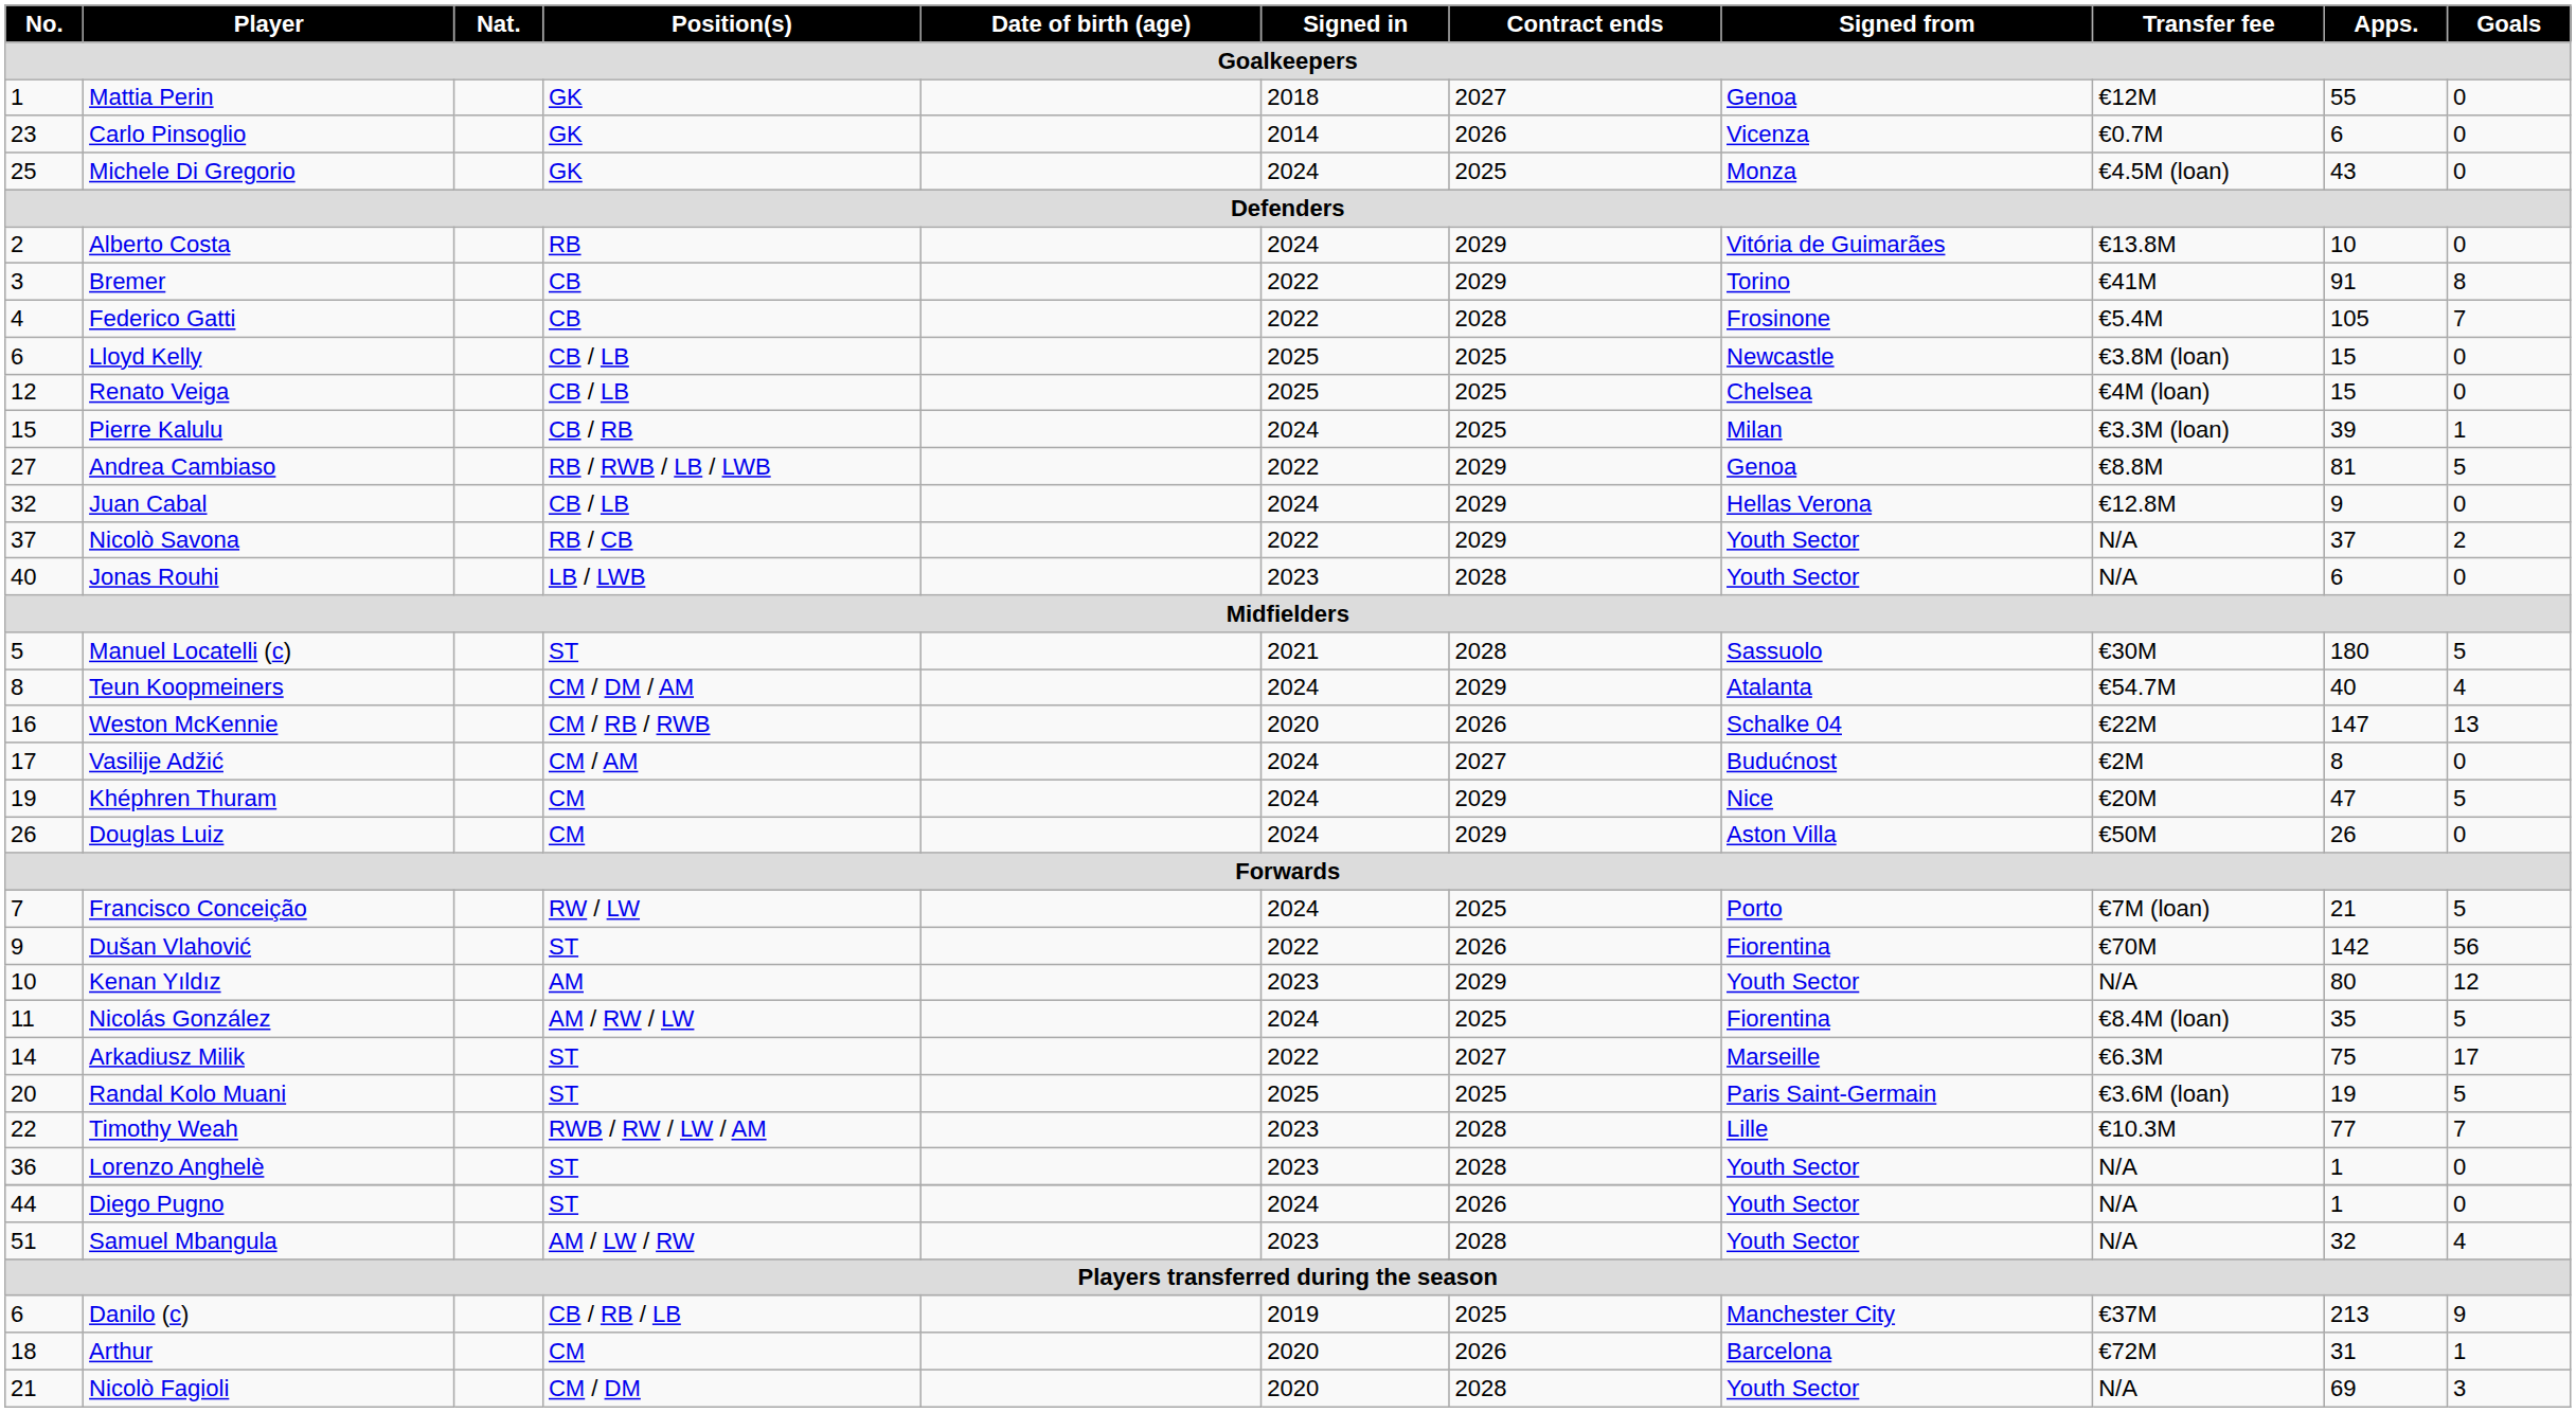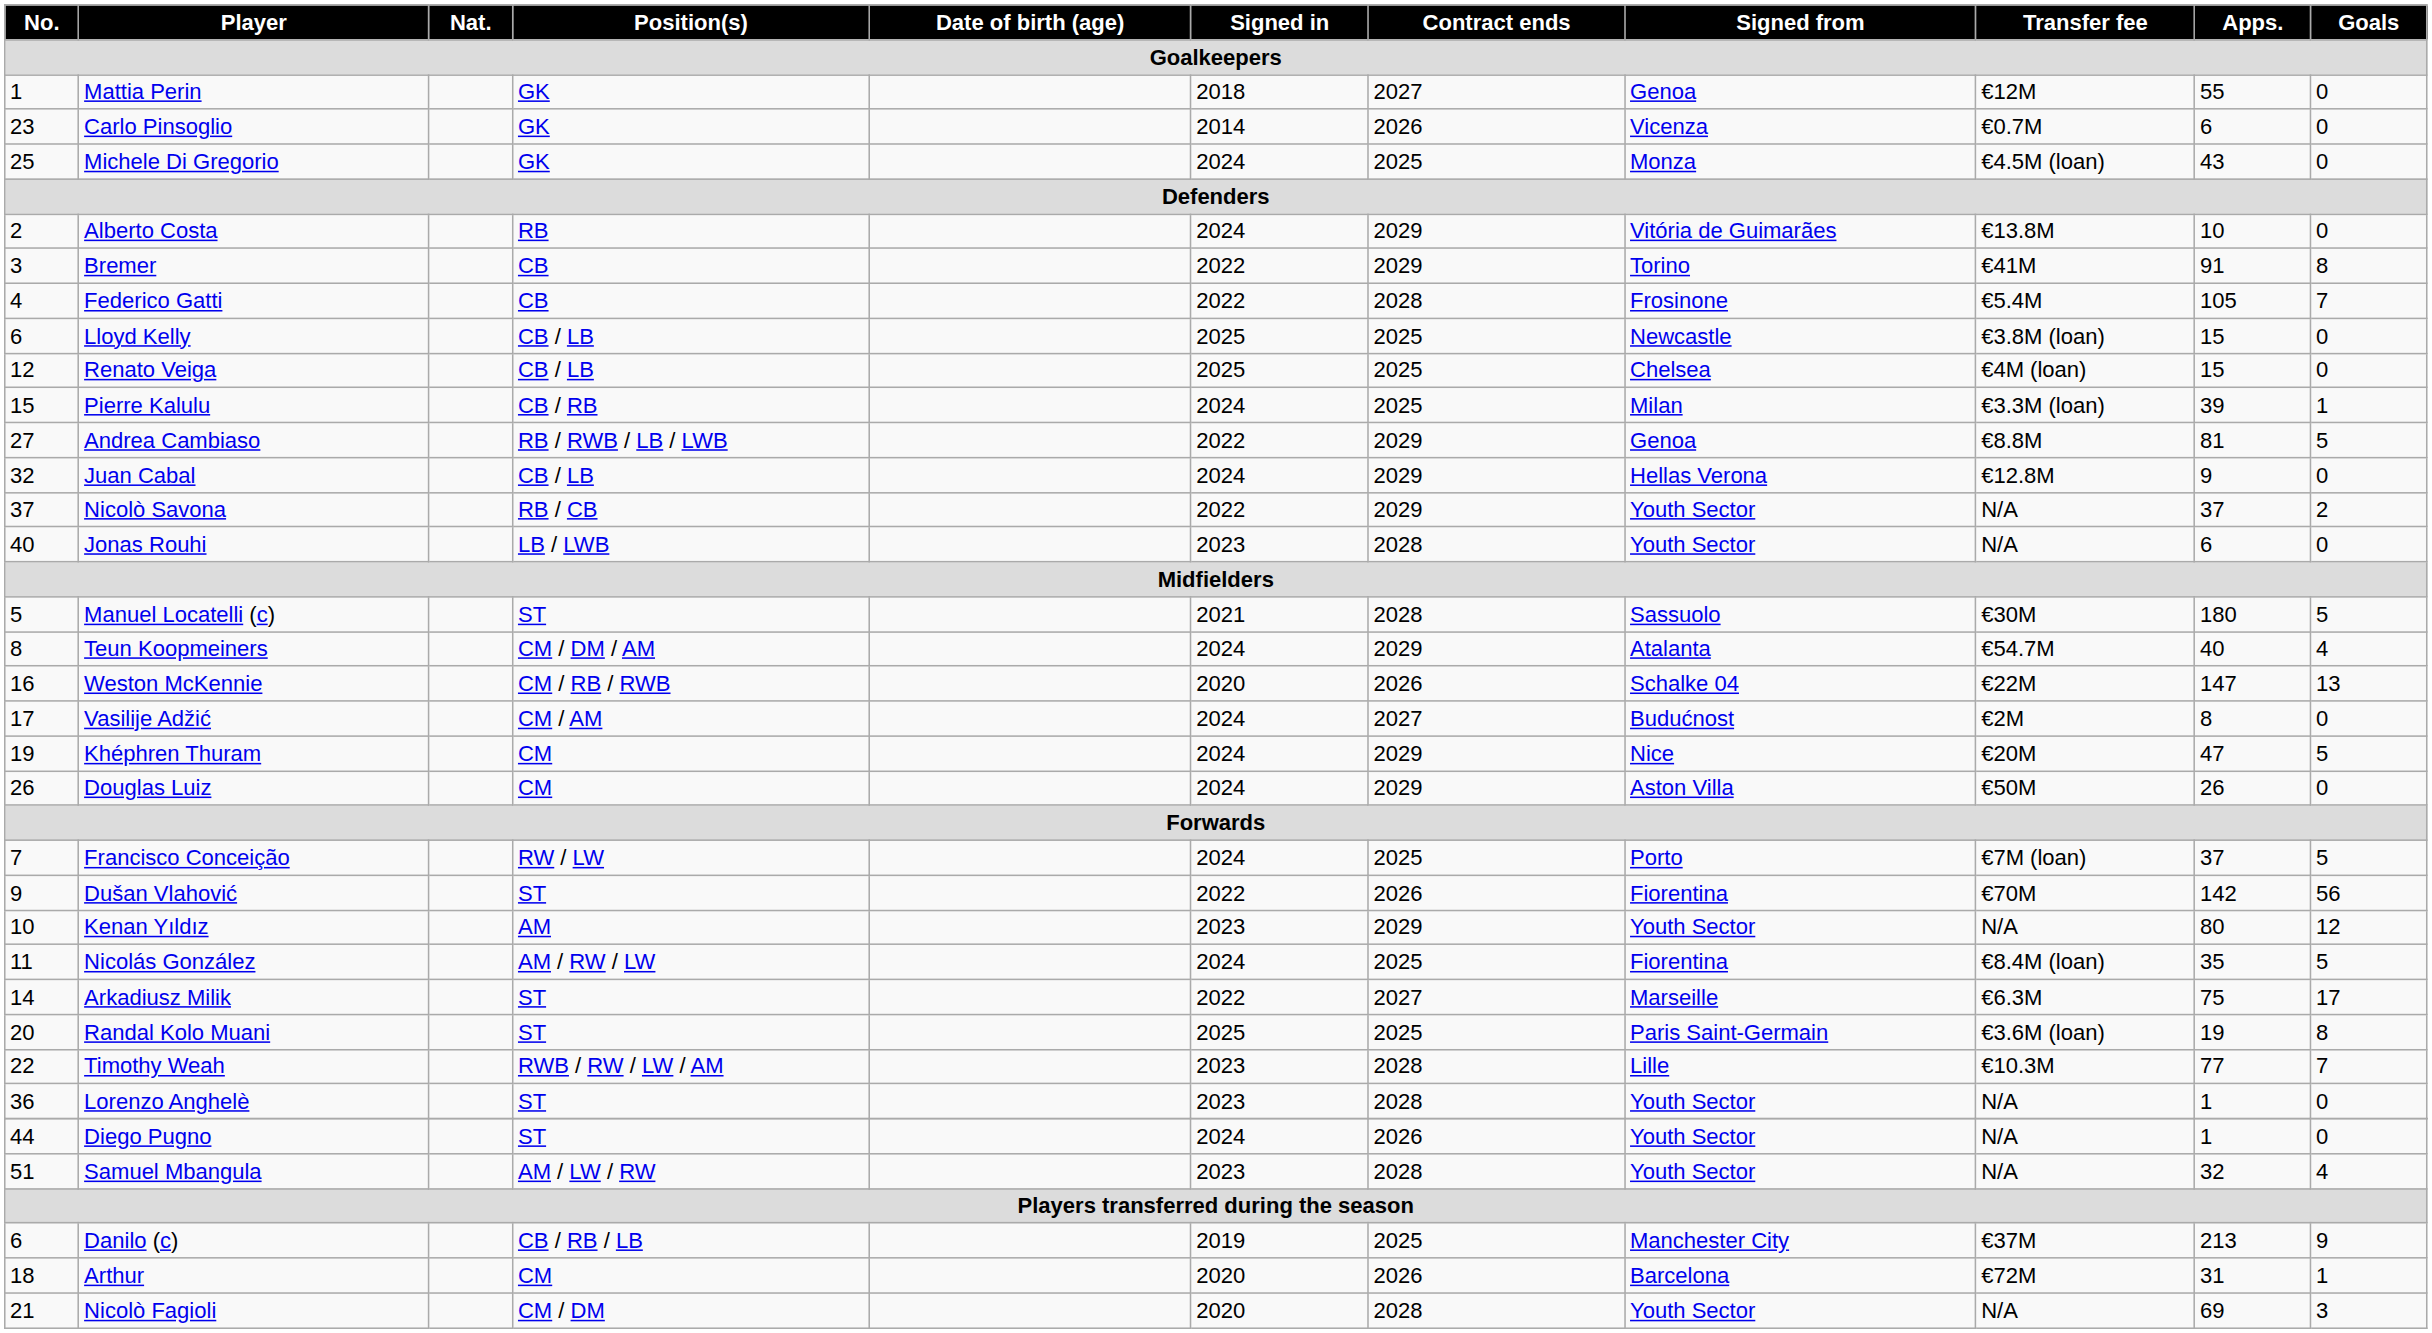 <table class="wikitable sortable" style="text-align:left; font-size:90%; width:100%;">
 <tr>
 <th style="background:#000; color:white; text-align:center;">No.</th>
 <th style="background:#000; color:white; text-align:center;">Player</th>
 <th style="background:#000; color:white; text-align:center;">Nat.</th>
 <th style="background:#000; color:white; text-align:center;">Position(s)</th>
 <th style="background:#000; color:white; text-align:center;">Date of birth (age)</th>
 <th style="background:#000; color:white; text-align:center;">Signed in</th>
 <th style="background:#000; color:white; text-align:center;">Contract ends</th>
 <th style="background:#000; color:white; text-align:center;">Signed from</th>
 <th style="background:#000; color:white; text-align:center;">Transfer fee</th>
 <th style="background:#000; color:white; text-align:center;">Apps.</th>
 <th style="background:#000; color:white; text-align:center;">Goals</th>
 </tr>
 <tr>
 <th colspan=11 style="background:#dcdcdc; text-align:center;">Goalkeepers</th>
 </tr>
 <tr>
 <td>1</td>
 <td><a href='#'>Mattia Perin</a></td>
 <td></td>
 <td><a href='#'>GK</a></td>
 <td></td>
 <td>2018</td>
 <td>2027</td>
 <td> <a href='#'>Genoa</a></td>
 <td>€12M</td>
 <td>55</td>
 <td>0</td>
 </tr>
 <tr>
 <td>23</td>
 <td><a href='#'>Carlo Pinsoglio</a></td>
 <td></td>
 <td><a href='#'>GK</a></td>
 <td></td>
 <td>2014</td>
 <td>2026</td>
 <td> <a href='#'>Vicenza</a></td>
 <td>€0.7M</td>
 <td>6</td>
 <td>0</td>
 </tr>
 <tr>
 <td>25</td>
 <td><a href='#'>Michele Di Gregorio</a></td>
 <td></td>
 <td><a href='#'>GK</a></td>
 <td></td>
 <td>2024</td>
 <td>2025</td>
 <td> <a href='#'>Monza</a></td>
 <td>€4.5M (loan)</td>
 <td>43</td>
 <td>0</td>
 </tr>
 <tr>
 <th colspan=11 style="background:#dcdcdc; text-align:center;">Defenders</th>
 </tr>
 <tr>
 <td>2</td>
 <td><a href='#'>Alberto Costa</a></td>
 <td></td>
 <td><a href='#'>RB</a></td>
 <td></td>
 <td>2024</td>
 <td>2029</td>
 <td> <a href='#'>Vitória de Guimarães</a></td>
 <td>€13.8M</td>
 <td>10</td>
 <td>0</td>
 </tr>
 <tr>
 <td>3</td>
 <td><a href='#'>Bremer</a></td>
 <td></td>
 <td><a href='#'>CB</a></td>
 <td></td>
 <td>2022</td>
 <td>2029</td>
 <td> <a href='#'>Torino</a></td>
 <td>€41M</td>
 <td>91</td>
 <td>8</td>
 </tr>
 <tr>
 <td>4</td>
 <td><a href='#'>Federico Gatti</a></td>
 <td></td>
 <td><a href='#'>CB</a></td>
 <td></td>
 <td>2022</td>
 <td>2028</td>
 <td> <a href='#'>Frosinone</a></td>
 <td>€5.4M</td>
 <td>105</td>
 <td>7</td>
 </tr>
 <tr>
 <td>6</td>
 <td><a href='#'>Lloyd Kelly</a></td>
 <td></td>
 <td><a href='#'>CB</a> / <a href='#'>LB</a></td>
 <td></td>
 <td>2025</td>
 <td>2025</td>
 <td> <a href='#'>Newcastle</a></td>
 <td>€3.8M (loan) </td>
 <td>15</td>
 <td>0</td>
 </tr>
 <tr>
 <td>12</td>
 <td><a href='#'>Renato Veiga</a></td>
 <td></td>
 <td><a href='#'>CB</a> / <a href='#'>LB</a></td>
 <td></td>
 <td>2025</td>
 <td>2025</td>
 <td> <a href='#'>Chelsea</a></td>
 <td>€4M (loan)</td>
 <td>15</td>
 <td>0</td>
 </tr>
 <tr>
 <td>15</td>
 <td><a href='#'>Pierre Kalulu</a></td>
 <td></td>
 <td><a href='#'>CB</a> / <a href='#'>RB</a></td>
 <td></td>
 <td>2024</td>
 <td>2025</td>
 <td> <a href='#'>Milan</a></td>
 <td>€3.3M (loan)</td>
 <td>39</td>
 <td>1</td>
 </tr>
 <tr>
 <td>27</td>
 <td><a href='#'>Andrea Cambiaso</a></td>
 <td></td>
 <td><a href='#'>RB</a> / <a href='#'>RWB</a> / <a href='#'>LB</a> / <a href='#'>LWB</a></td>
 <td></td>
 <td>2022</td>
 <td>2029</td>
 <td> <a href='#'>Genoa</a></td>
 <td>€8.8M</td>
 <td>81</td>
 <td>5</td>
 </tr>
 <tr>
 <td>32</td>
 <td><a href='#'>Juan Cabal</a></td>
 <td></td>
 <td><a href='#'>CB</a> / <a href='#'>LB</a></td>
 <td></td>
 <td>2024</td>
 <td>2029</td>
 <td> <a href='#'>Hellas Verona</a></td>
 <td>€12.8M</td>
 <td>9</td>
 <td>0</td>
 </tr>
 <tr>
 <td>37</td>
 <td><a href='#'>Nicolò Savona</a></td>
 <td></td>
 <td><a href='#'>RB</a> / <a href='#'>CB</a></td>
 <td></td>
 <td>2022</td>
 <td>2029</td>
 <td> <a href='#'>Youth Sector</a></td>
 <td>N/A</td>
 <td>37</td>
 <td>2</td>
 </tr>
 <tr>
 <td>40</td>
 <td><a href='#'>Jonas Rouhi</a></td>
 <td></td>
 <td><a href='#'>LB</a> / <a href='#'>LWB</a></td>
 <td></td>
 <td>2023</td>
 <td>2028</td>
 <td> <a href='#'>Youth Sector</a></td>
 <td>N/A</td>
 <td>6</td>
 <td>0</td>
 </tr>
 <tr>
 <th colspan=11 style="background:#dcdcdc; text-align:center;">Midfielders</th>
 </tr>
 <tr>
 <td>5</td>
 <td><a href='#'>Manuel Locatelli</a> (<a href='#'>c</a>)</td>
 <td></td>
 <td><a href='#'>ST</a></td>
 <td></td>
 <td>2021</td>
 <td>2028</td>
 <td> <a href='#'>Sassuolo</a></td>
 <td>€30M</td>
 <td>180</td>
 <td>5</td>
 </tr>
 <tr>
 <td>8</td>
 <td><a href='#'>Teun Koopmeiners</a></td>
 <td></td>
 <td><a href='#'>CM</a> / <a href='#'>DM</a> / <a href='#'>AM</a></td>
 <td></td>
 <td>2024</td>
 <td>2029</td>
 <td> <a href='#'>Atalanta</a></td>
 <td>€54.7M</td>
 <td>40</td>
 <td>4</td>
 </tr>
 <tr>
 <td>16</td>
 <td><a href='#'>Weston McKennie</a></td>
 <td></td>
 <td><a href='#'>CM</a> / <a href='#'>RB</a> / <a href='#'>RWB</a></td>
 <td></td>
 <td>2020</td>
 <td>2026</td>
 <td> <a href='#'>Schalke 04</a></td>
 <td>€22M</td>
 <td>147</td>
 <td>13</td>
 </tr>
 <tr>
 <td>17</td>
 <td><a href='#'>Vasilije Adžić</a></td>
 <td></td>
 <td><a href='#'>CM</a> / <a href='#'>AM</a></td>
 <td></td>
 <td>2024</td>
 <td>2027</td>
 <td> <a href='#'>Budućnost</a></td>
 <td>€2M</td>
 <td>8</td>
 <td>0</td>
 </tr>
 <tr>
 <td>19</td>
 <td><a href='#'>Khéphren Thuram</a></td>
 <td></td>
 <td><a href='#'>CM</a></td>
 <td></td>
 <td>2024</td>
 <td>2029</td>
 <td> <a href='#'>Nice</a></td>
 <td>€20M</td>
 <td>47</td>
 <td>5</td>
 </tr>
 <tr>
 <td>26</td>
 <td><a href='#'>Douglas Luiz</a></td>
 <td></td>
 <td><a href='#'>CM</a></td>
 <td></td>
 <td>2024</td>
 <td>2029</td>
 <td> <a href='#'>Aston Villa</a></td>
 <td>€50M</td>
 <td>26</td>
 <td>0</td>
 </tr>
 <tr>
 <th colspan=11 style="background:#dcdcdc; text-align:center;">Forwards</th>
 </tr>
 <tr>
 <td>7</td>
 <td><a href='#'>Francisco Conceição</a></td>
 <td></td>
 <td><a href='#'>RW</a> / <a href='#'>LW</a></td>
 <td></td>
 <td>2024</td>
 <td>2025</td>
 <td> <a href='#'>Porto</a></td>
 <td>€7M (loan)</td>
-<td>21</td>
+<td>37</td>
 <td>5</td>
 </tr>
 <tr>
 <td>9</td>
 <td><a href='#'>Dušan Vlahović</a></td>
 <td></td>
 <td><a href='#'>ST</a></td>
 <td></td>
 <td>2022</td>
 <td>2026</td>
 <td> <a href='#'>Fiorentina</a></td>
 <td>€70M</td>
 <td>142</td>
 <td>56</td>
 </tr>
 <tr>
 <td>10</td>
 <td><a href='#'>Kenan Yıldız</a></td>
 <td></td>
 <td><a href='#'>AM</a></td>
 <td></td>
 <td>2023</td>
 <td>2029</td>
 <td> <a href='#'>Youth Sector</a></td>
 <td>N/A</td>
 <td>80</td>
 <td>12</td>
 </tr>
 <tr>
 <td>11</td>
 <td><a href='#'>Nicolás González</a></td>
 <td></td>
 <td><a href='#'>AM</a> / <a href='#'>RW</a> / <a href='#'>LW</a></td>
 <td></td>
 <td>2024</td>
 <td>2025</td>
 <td> <a href='#'>Fiorentina</a></td>
 <td>€8.4M (loan)</td>
 <td>35</td>
 <td>5</td>
 </tr>
 <tr>
 <td>14</td>
 <td><a href='#'>Arkadiusz Milik</a></td>
 <td></td>
 <td><a href='#'>ST</a></td>
 <td></td>
 <td>2022</td>
 <td>2027</td>
 <td> <a href='#'>Marseille</a></td>
 <td>€6.3M</td>
 <td>75</td>
 <td>17</td>
 </tr>
 <tr>
 <td>20</td>
 <td><a href='#'>Randal Kolo Muani</a></td>
 <td></td>
 <td><a href='#'>ST</a></td>
 <td></td>
 <td>2025</td>
 <td>2025</td>
 <td> <a href='#'>Paris Saint-Germain</a></td>
 <td>€3.6M (loan)</td>
 <td>19</td>
-<td>5</td>
+<td>8</td>
 </tr>
 <tr>
 <td>22</td>
 <td><a href='#'>Timothy Weah</a></td>
 <td></td>
 <td><a href='#'>RWB</a> / <a href='#'>RW</a> / <a href='#'>LW</a> / <a href='#'>AM</a></td>
 <td></td>
 <td>2023</td>
 <td>2028</td>
 <td> <a href='#'>Lille</a></td>
 <td>€10.3M</td>
 <td>77</td>
 <td>7</td>
 </tr>
 <tr>
 <td>36</td>
 <td><a href='#'>Lorenzo Anghelè</a></td>
 <td></td>
 <td><a href='#'>ST</a></td>
 <td></td>
 <td>2023</td>
 <td>2028</td>
 <td> <a href='#'>Youth Sector</a></td>
 <td>N/A</td>
 <td>1</td>
 <td>0</td>
 </tr>
 <tr>
 </tr>
 <tr>
 <td>44</td>
 <td><a href='#'>Diego Pugno</a></td>
 <td></td>
 <td><a href='#'>ST</a></td>
 <td></td>
 <td>2024</td>
 <td>2026</td>
 <td> <a href='#'>Youth Sector</a></td>
 <td>N/A</td>
 <td>1</td>
 <td>0</td>
 </tr>
 <tr>
 <td>51</td>
 <td><a href='#'>Samuel Mbangula</a></td>
 <td></td>
 <td><a href='#'>AM</a> /  <a href='#'>LW</a> / <a href='#'>RW</a></td>
 <td></td>
 <td>2023</td>
 <td>2028</td>
 <td> <a href='#'>Youth Sector</a></td>
 <td>N/A</td>
 <td>32</td>
 <td>4</td>
 </tr>
 <tr>
 <th colspan=11 style="background:#dcdcdc; text-align:center;">Players transferred during the season</th>
 </tr>
 <tr>
 <td>6</td>
 <td><a href='#'>Danilo</a> (<a href='#'>c</a>)</td>
 <td></td>
 <td><a href='#'>CB</a> / <a href='#'>RB</a> / <a href='#'>LB</a></td>
 <td></td>
 <td>2019</td>
 <td>2025</td>
 <td> <a href='#'>Manchester City</a></td>
 <td>€37M</td>
 <td>213</td>
 <td>9</td>
 </tr>
 <tr>
 <td>18</td>
 <td><a href='#'>Arthur</a></td>
 <td></td>
 <td><a href='#'>CM</a></td>
 <td></td>
 <td>2020</td>
 <td>2026</td>
 <td> <a href='#'>Barcelona</a></td>
 <td>€72M</td>
 <td>31</td>
 <td>1</td>
 </tr>
 <tr>
 <td>21</td>
 <td><a href='#'>Nicolò Fagioli</a></td>
 <td></td>
 <td><a href='#'>CM</a> / <a href='#'>DM</a></td>
 <td></td>
 <td>2020</td>
 <td>2028</td>
 <td> <a href='#'>Youth Sector</a></td>
 <td>N/A</td>
 <td>69</td>
 <td>3</td>
 </tr>
 </table>
